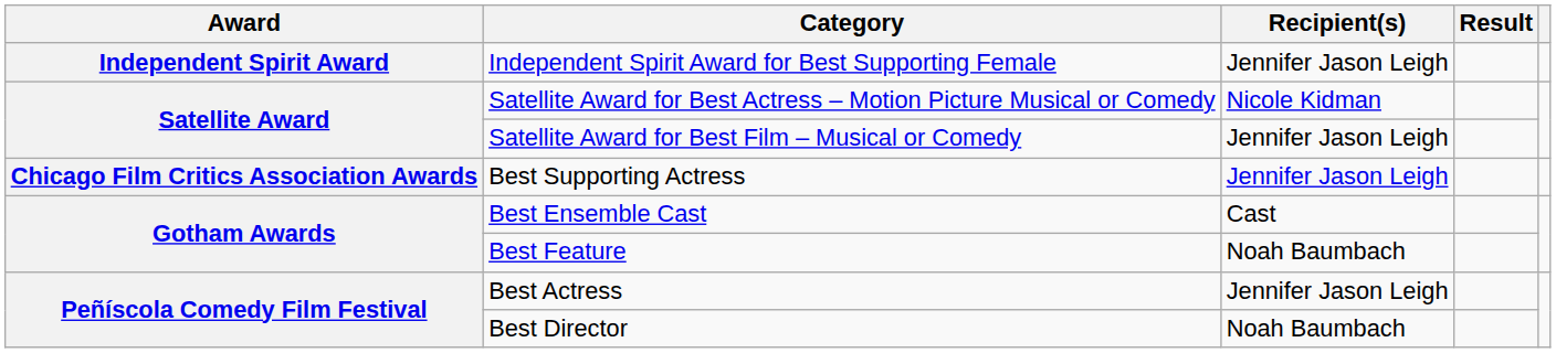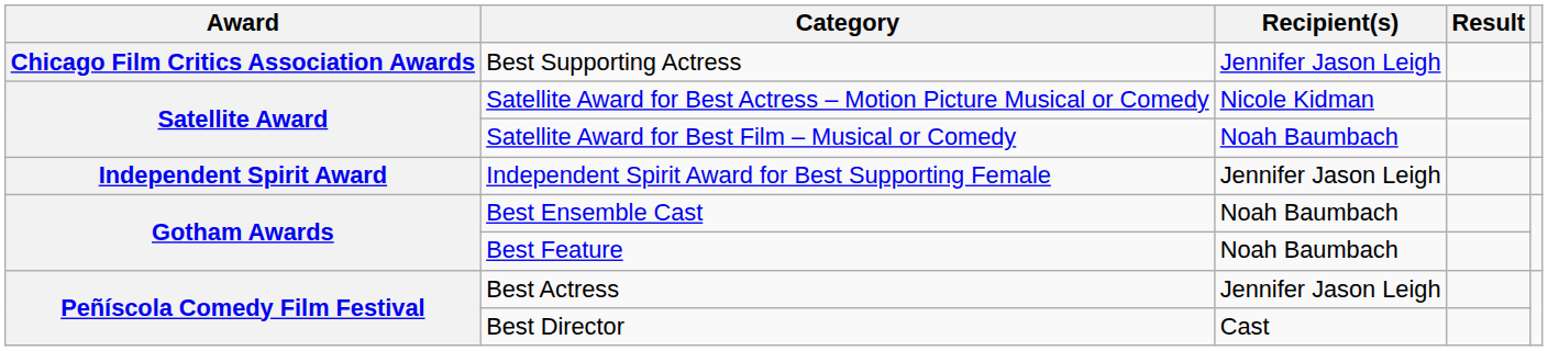 <table class="wikitable plainrowheaders">
 <tr>
 <th scope="col">Award</th>
 <th scope="col">Category</th>
 <th scope="col">Recipient(s)</th>
 <th scope="col">Result</th>
 <th></th>
 </tr>
 <tr>
-<th scope="row"><a href='#'>Independent Spirit Award</a></th>
-<td><a href='#'>Independent Spirit Award for Best Supporting Female</a></td>
-<td>Jennifer Jason Leigh</td>
+<th scope="row"><a href='#'>Chicago Film Critics Association Awards</a></th>
+<td>Best Supporting Actress</td>
+<td><a href='#'>Jennifer Jason Leigh</a></td>
 <td></td>
 <td></td>
 </tr>
 <tr>
 <th scope="row" rowspan="2"><a href='#'>Satellite Award</a></th>
 <td><a href='#'>Satellite Award for Best Actress – Motion Picture Musical or Comedy</a></td>
 <td><a href='#'>Nicole Kidman</a></td>
 <td></td>
 <td rowspan="2"></td>
 </tr>
 <tr>
 <td><a href='#'>Satellite Award for Best Film – Musical or Comedy</a></td>
-<td>Jennifer Jason Leigh</td>
+<td><a href='#'>Noah Baumbach</a></td>
 <td></td>
 </tr>
 <tr>
-<th scope="row"><a href='#'>Chicago Film Critics Association Awards</a></th>
-<td>Best Supporting Actress</td>
-<td><a href='#'>Jennifer Jason Leigh</a></td>
+<th scope="row"><a href='#'>Independent Spirit Award</a></th>
+<td><a href='#'>Independent Spirit Award for Best Supporting Female</a></td>
+<td>Jennifer Jason Leigh</td>
 <td></td>
 <td></td>
 </tr>
 <tr>
 <th scope="row" rowspan="2"><a href='#'>Gotham Awards</a></th>
 <td><a href='#'>Best Ensemble Cast</a></td>
-<td>Cast</td>
+<td>Noah Baumbach</td>
 <td></td>
 <td rowspan="2"></td>
 </tr>
 <tr>
 <td><a href='#'>Best Feature</a></td>
 <td>Noah Baumbach</td>
 <td></td>
 </tr>
 <tr>
 <th scope="row" rowspan="2"><a href='#'>Peñíscola Comedy Film Festival</a></th>
 <td>Best Actress</td>
 <td>Jennifer Jason Leigh</td>
 <td></td>
 <td rowspan="2"></td>
 </tr>
 <tr>
 <td>Best Director</td>
-<td>Noah Baumbach</td>
+<td>Cast</td>
 <td></td>
 </tr>
 </table>
